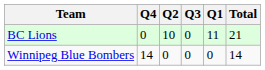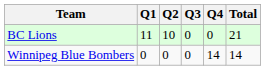 <table class="wikitable">
 <tr>
 <th>Team</th>
-<th>Q4</th>
+<th>Q1</th>
 <th>Q2</th>
 <th>Q3</th>
-<th>Q1</th>
+<th>Q4</th>
 <th>Total</th>
 </tr>
 <tr style="background-color:#ddffdd">
 <td><a href='#'>BC Lions</a></td>
-<td>0</td>
+<td>11</td>
 <td>10</td>
 <td>0</td>
-<td>11</td>
+<td>0</td>
 <td>21</td>
 </tr>
 <tr>
 <td><a href='#'>Winnipeg Blue Bombers</a></td>
-<td>14</td>
 <td>0</td>
 <td>0</td>
 <td>0</td>
 <td>14</td>
+<td>14</td>
 </tr>
 </table>
